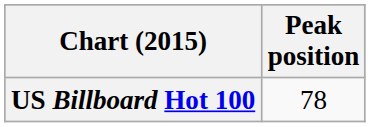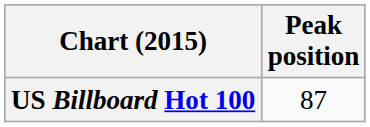 <table class="wikitable sortable plainrowheaders" style="text-align:center">
 <tr>
 <th scope="col">Chart (2015)</th>
 <th scope="col">Peak<br>position</th>
 </tr>
 <tr>
 <th scope="row">US <em>Billboard</em> <a href='#'>Hot 100</a></th>
-<td>78</td>
+<td>87</td>
 </tr>
 </table>
